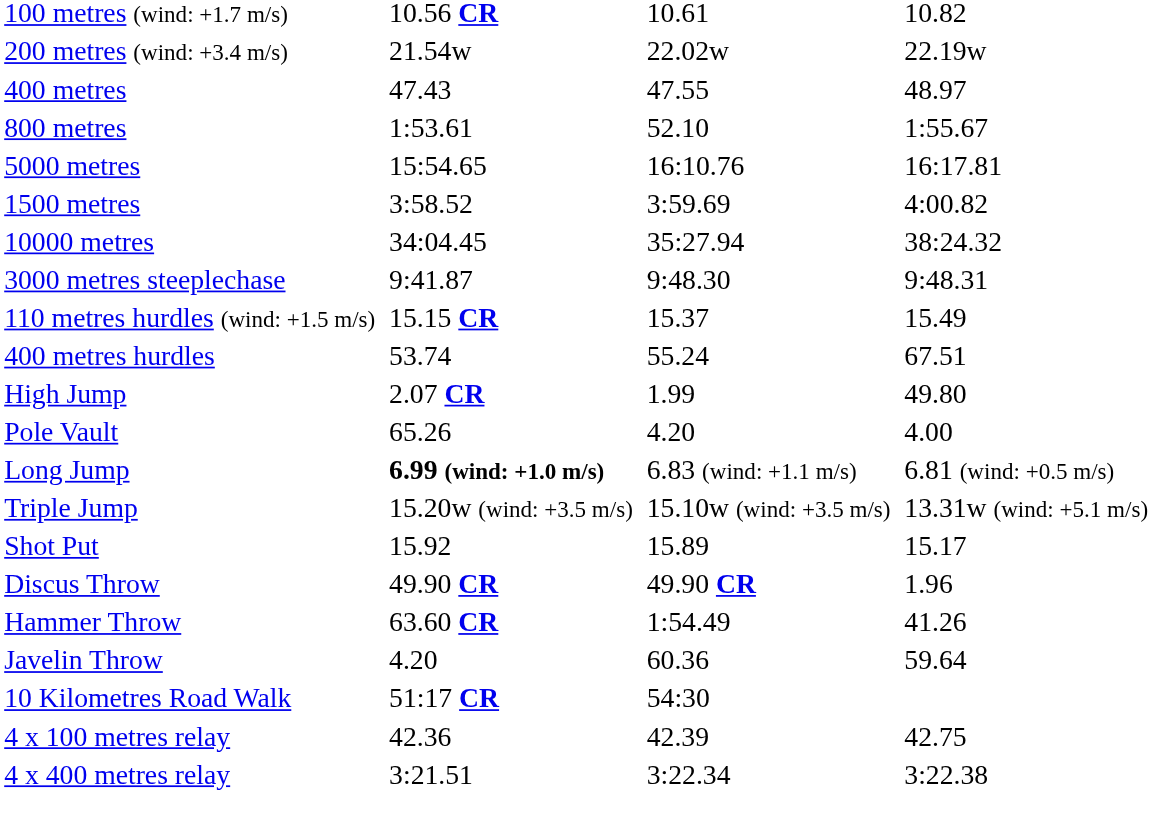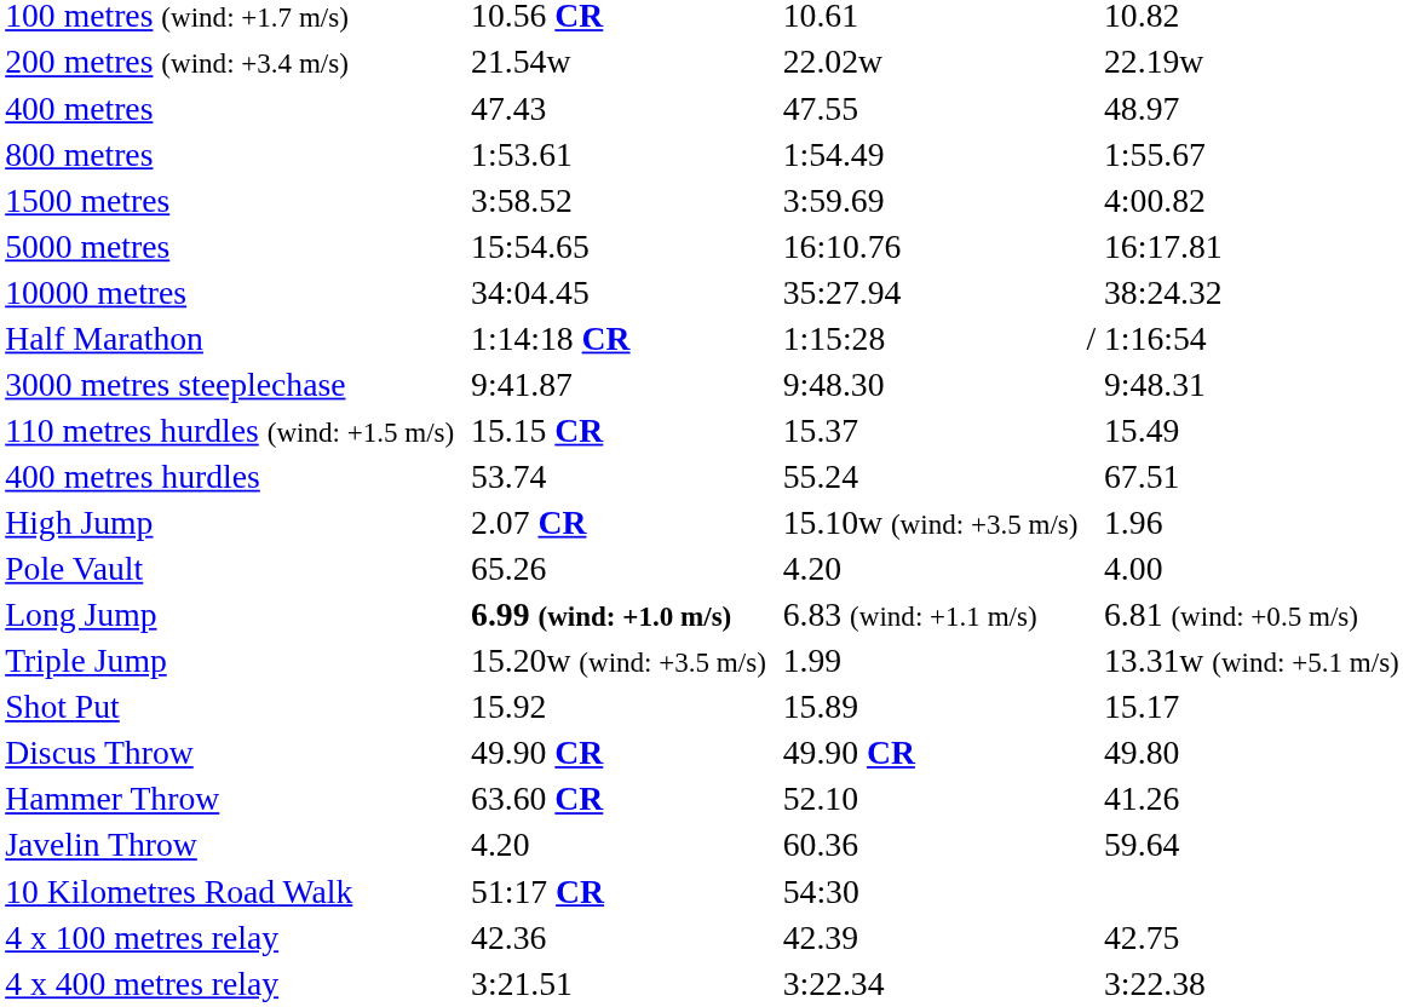 <table>
 <tr>
 <td><a href='#'>100 metres</a> <small>(wind: +1.7 m/s)</small></td>
 <td></td>
 <td>10.56 <strong><a href='#'>CR</a></strong></td>
 <td></td>
 <td>10.61</td>
 <td></td>
 <td>10.82</td>
 </tr>
 <tr>
 <td><a href='#'>200 metres</a> <small>(wind: +3.4 m/s)</small></td>
 <td></td>
 <td>21.54w</td>
 <td></td>
 <td>22.02w</td>
 <td></td>
 <td>22.19w</td>
 </tr>
 <tr>
 <td><a href='#'>400 metres</a></td>
 <td></td>
 <td>47.43</td>
 <td></td>
 <td>47.55</td>
 <td></td>
 <td>48.97</td>
 </tr>
 <tr>
 <td><a href='#'>800 metres</a></td>
 <td></td>
 <td>1:53.61</td>
 <td></td>
-<td>52.10</td>
+<td>1:54.49</td>
 <td></td>
 <td>1:55.67</td>
+</tr>
+<tr>
+<td><a href='#'>1500 metres</a></td>
+<td></td>
+<td>3:58.52</td>
+<td></td>
+<td>3:59.69</td>
+<td></td>
+<td>4:00.82</td>
 </tr>
 <tr>
 <td><a href='#'>5000 metres</a></td>
 <td></td>
 <td>15:54.65</td>
 <td></td>
 <td>16:10.76</td>
 <td></td>
 <td>16:17.81</td>
 </tr>
 <tr>
-<td><a href='#'>1500 metres</a></td>
-<td></td>
-<td>3:58.52</td>
-<td></td>
-<td>3:59.69</td>
-<td></td>
-<td>4:00.82</td>
-</tr>
-<tr>
 <td><a href='#'>10000 metres</a></td>
 <td></td>
 <td>34:04.45</td>
 <td></td>
 <td>35:27.94</td>
 <td></td>
 <td>38:24.32</td>
+</tr>
+<tr>
+<td><a href='#'>Half Marathon</a></td>
+<td></td>
+<td>1:14:18 <strong><a href='#'>CR</a></strong></td>
+<td></td>
+<td>1:15:28</td>
+<td>/</td>
+<td>1:16:54</td>
 </tr>
 <tr>
 <td><a href='#'>3000 metres steeplechase</a></td>
 <td></td>
 <td>9:41.87</td>
 <td></td>
 <td>9:48.30</td>
 <td></td>
 <td>9:48.31</td>
 </tr>
 <tr>
 <td><a href='#'>110 metres hurdles</a> <small>(wind: +1.5 m/s)</small></td>
 <td></td>
 <td>15.15 <strong><a href='#'>CR</a></strong></td>
 <td></td>
 <td>15.37</td>
 <td></td>
 <td>15.49</td>
 </tr>
 <tr>
 <td><a href='#'>400 metres hurdles</a></td>
 <td></td>
 <td>53.74</td>
 <td></td>
 <td>55.24</td>
 <td></td>
 <td>67.51</td>
 </tr>
 <tr>
 <td><a href='#'>High Jump</a></td>
 <td></td>
 <td>2.07 <strong><a href='#'>CR</a></strong></td>
 <td></td>
-<td>1.99</td>
+<td>15.10w <small>(wind: +3.5 m/s)</small></td>
 <td></td>
-<td>49.80</td>
+<td>1.96</td>
 </tr>
 <tr>
 <td><a href='#'>Pole Vault</a></td>
 <td></td>
 <td>65.26</td>
 <td></td>
 <td>4.20</td>
 <td></td>
 <td>4.00</td>
 </tr>
 <tr>
 <td><a href='#'>Long Jump</a></td>
 <td></td>
 <td><strong>6.99 <small>(wind: +1.0 m/s)</small></strong></td>
 <td></td>
 <td>6.83 <small>(wind: +1.1 m/s)</small></td>
 <td></td>
 <td>6.81 <small>(wind: +0.5 m/s)</small></td>
 </tr>
 <tr>
 <td><a href='#'>Triple Jump</a></td>
 <td></td>
 <td>15.20w <small>(wind: +3.5 m/s)</small></td>
 <td></td>
-<td>15.10w <small>(wind: +3.5 m/s)</small></td>
+<td>1.99</td>
 <td></td>
 <td>13.31w <small>(wind: +5.1 m/s)</small></td>
 </tr>
 <tr>
 <td><a href='#'>Shot Put</a></td>
 <td></td>
 <td>15.92</td>
 <td></td>
 <td>15.89</td>
 <td></td>
 <td>15.17</td>
 </tr>
 <tr>
 <td><a href='#'>Discus Throw</a></td>
 <td></td>
 <td>49.90 <strong><a href='#'>CR</a></strong></td>
 <td></td>
 <td>49.90 <strong><a href='#'>CR</a></strong></td>
 <td></td>
-<td>1.96</td>
+<td>49.80</td>
 </tr>
 <tr>
 <td><a href='#'>Hammer Throw</a></td>
 <td></td>
 <td>63.60 <strong><a href='#'>CR</a></strong></td>
 <td></td>
-<td>1:54.49</td>
+<td>52.10</td>
 <td></td>
 <td>41.26</td>
 </tr>
 <tr>
 <td><a href='#'>Javelin Throw</a></td>
 <td></td>
 <td>4.20</td>
 <td></td>
 <td>60.36</td>
 <td></td>
 <td>59.64</td>
 </tr>
 <tr>
 <td><a href='#'>10 Kilometres Road Walk</a></td>
 <td></td>
 <td>51:17 <strong><a href='#'>CR</a></strong></td>
 <td></td>
 <td>54:30</td>
 <td></td>
 <td></td>
 </tr>
 <tr>
 <td><a href='#'>4 x 100 metres relay</a></td>
 <td></td>
 <td>42.36</td>
 <td></td>
 <td>42.39</td>
 <td></td>
 <td>42.75</td>
 </tr>
 <tr>
 <td><a href='#'>4 x 400 metres relay</a></td>
 <td></td>
 <td>3:21.51</td>
 <td></td>
 <td>3:22.34</td>
 <td></td>
 <td>3:22.38</td>
 </tr>
 </table>
